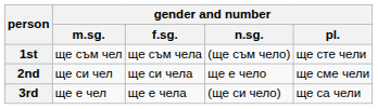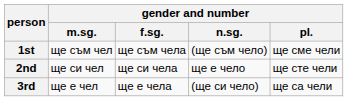 <table class="wikitable">
 <tr>
 <th rowspan="2">person</th>
 <th colspan="4">gender and number</th>
 </tr>
 <tr>
 <th>m.sg.</th>
 <th>f.sg.</th>
 <th>n.sg.</th>
 <th>pl.</th>
 </tr>
 <tr>
 <th>1st</th>
 <td>ще съм чел</td>
 <td>ще съм чела</td>
 <td>(ще съм чело)</td>
-<td>ще сте чели</td>
+<td>ще сме чели</td>
 </tr>
 <tr>
 <th>2nd</th>
 <td>ще си чел</td>
 <td>ще си чела</td>
 <td>ще е чело</td>
-<td>ще сме чели</td>
+<td>ще сте чели</td>
 </tr>
 <tr>
 <th>3rd</th>
 <td>ще е чел</td>
 <td>ще е чела</td>
 <td>(ще си челo)</td>
 <td>ще са чели</td>
 </tr>
 </table>
